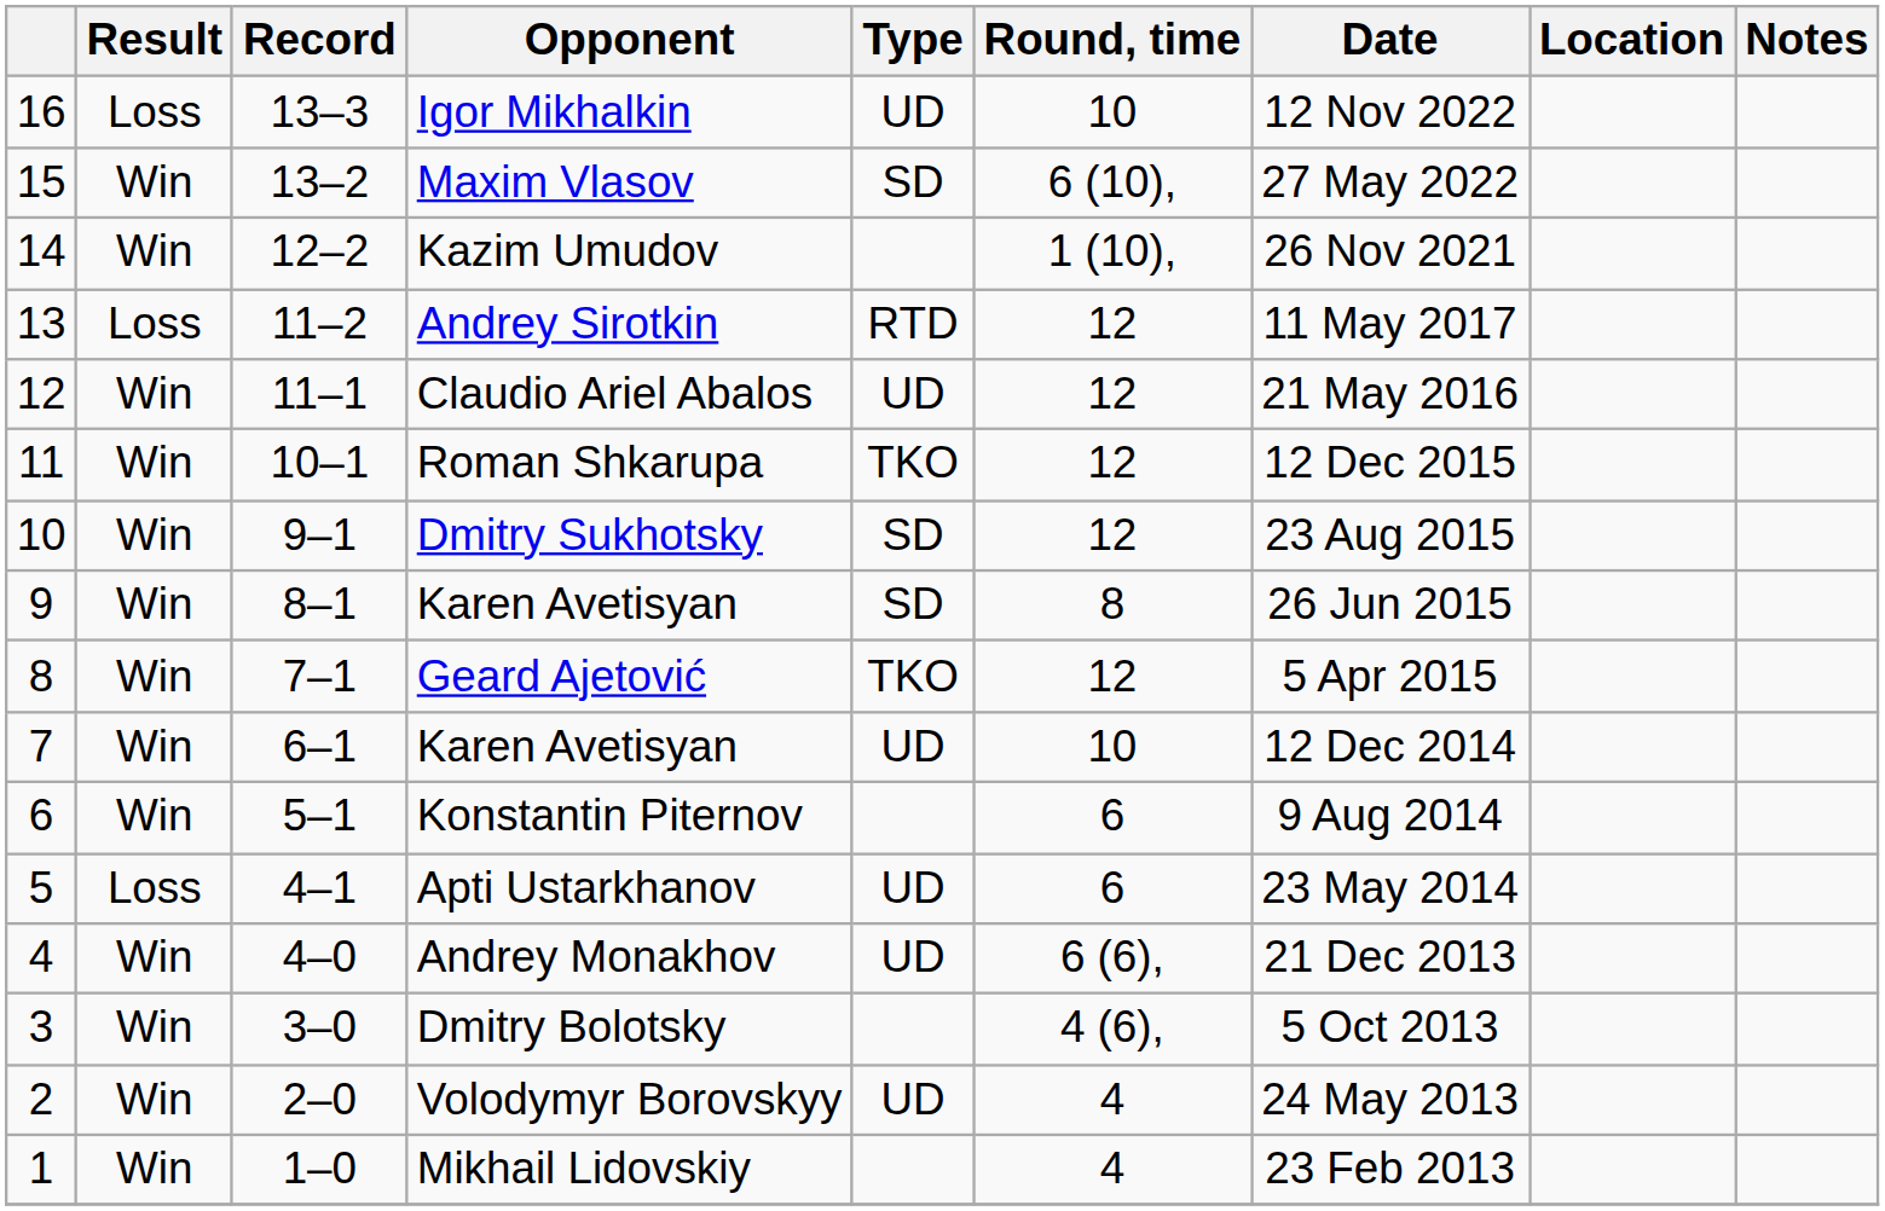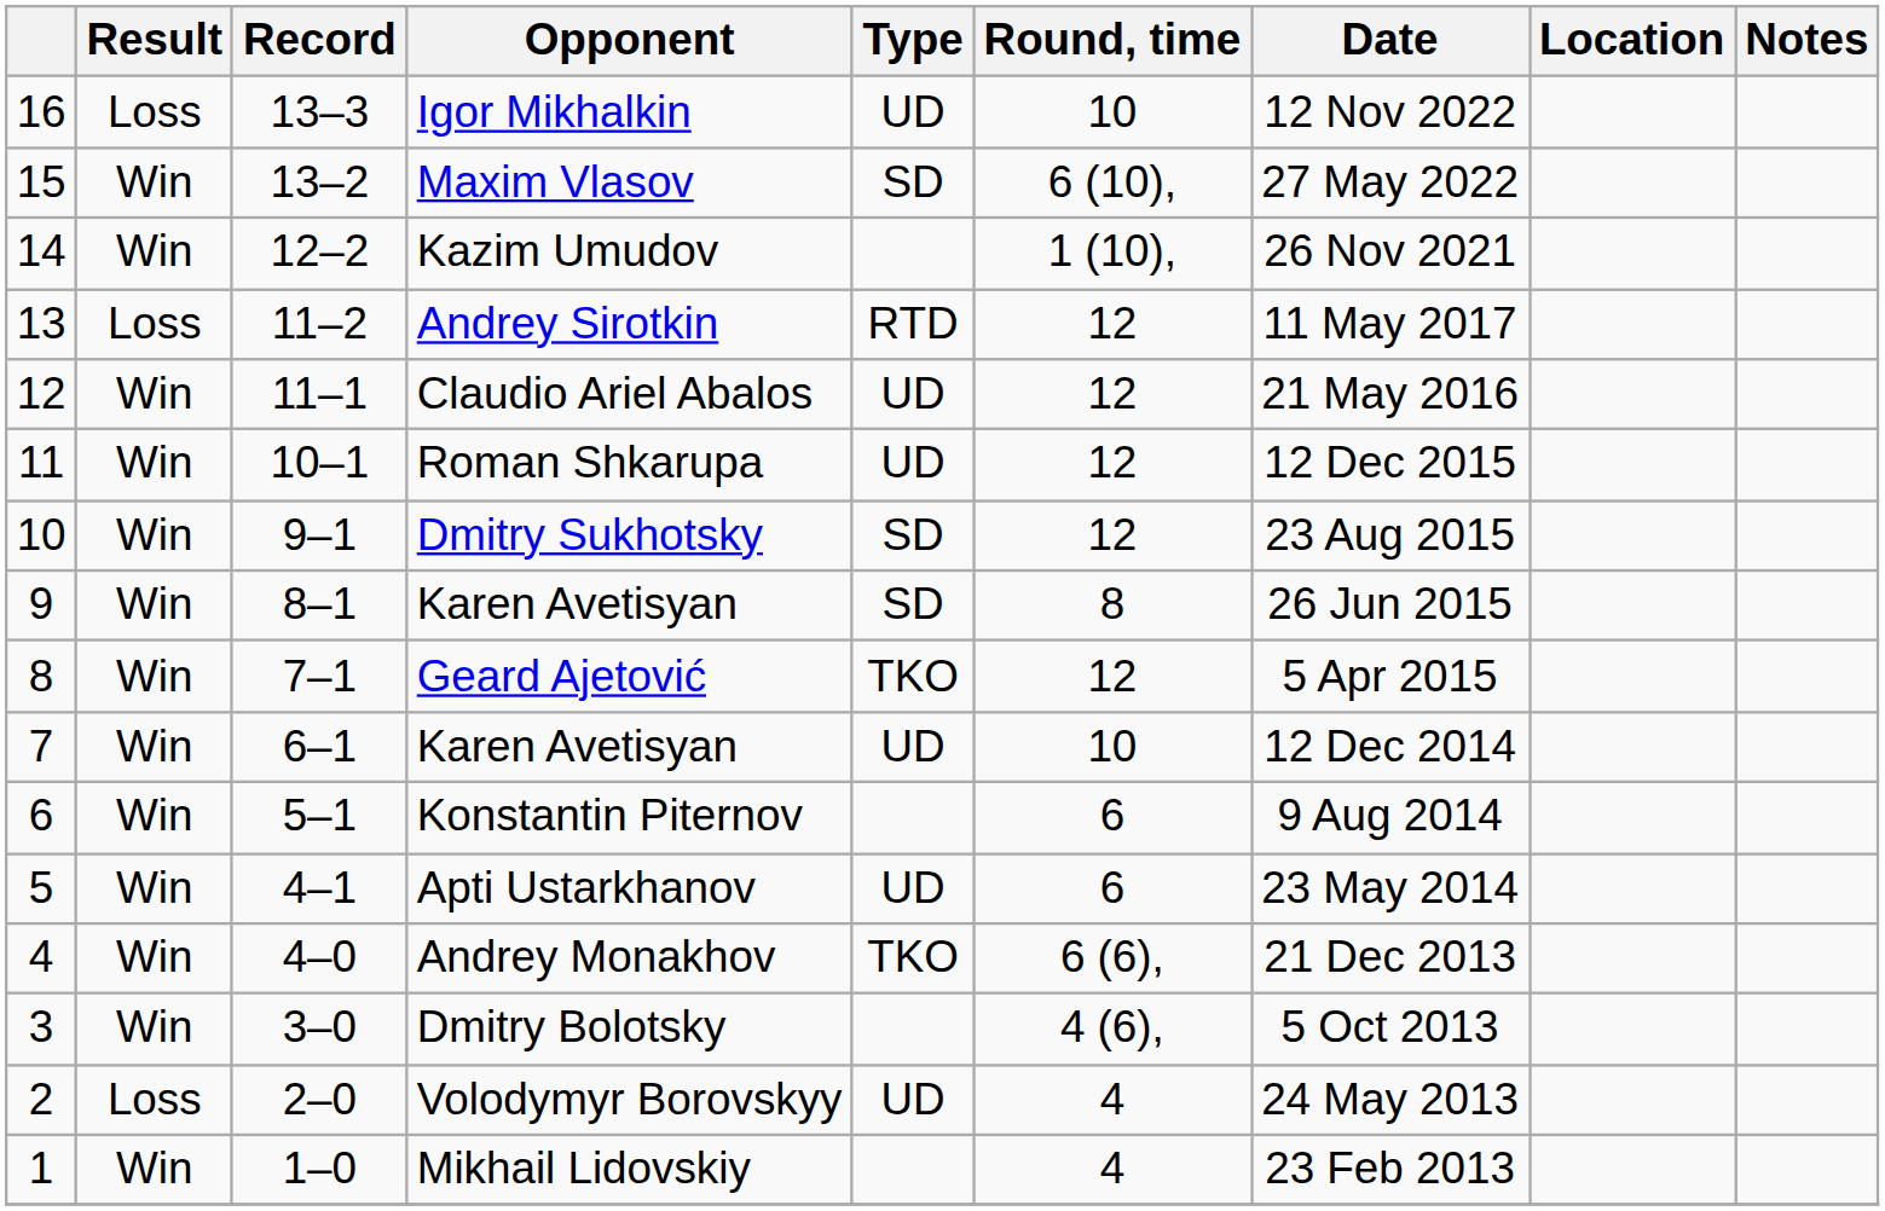 <table class="wikitable" style="text-align:center">
 <tr>
 <th></th>
 <th>Result</th>
 <th>Record</th>
 <th>Opponent</th>
 <th>Type</th>
 <th>Round, time</th>
 <th>Date</th>
 <th>Location</th>
 <th>Notes</th>
 </tr>
 <tr>
 <td>16</td>
 <td>Loss</td>
 <td>13–3</td>
 <td style="text-align:left;"><a href='#'>Igor Mikhalkin</a></td>
 <td>UD</td>
 <td>10</td>
 <td>12 Nov 2022</td>
 <td style="text-align:left;"></td>
 <td></td>
 </tr>
 <tr>
 <td>15</td>
 <td>Win</td>
 <td>13–2</td>
 <td style="text-align:left;"><a href='#'>Maxim Vlasov</a></td>
 <td>SD</td>
 <td>6 (10), </td>
 <td>27 May 2022</td>
 <td style="text-align:left;"></td>
 <td></td>
 </tr>
 <tr>
 <td>14</td>
 <td>Win</td>
 <td>12–2</td>
 <td style="text-align:left;">Kazim Umudov</td>
 <td></td>
 <td>1 (10), </td>
 <td>26 Nov 2021</td>
 <td style="text-align:left;"></td>
 <td></td>
 </tr>
 <tr>
 <td>13</td>
 <td>Loss</td>
 <td>11–2</td>
 <td style="text-align:left;"><a href='#'>Andrey Sirotkin</a></td>
 <td>RTD</td>
 <td>12</td>
 <td>11 May 2017</td>
 <td style="text-align:left;"></td>
 <td style="text-align:left;"></td>
 </tr>
 <tr>
 <td>12</td>
 <td>Win</td>
 <td>11–1</td>
 <td style="text-align:left;">Claudio Ariel Abalos</td>
 <td>UD</td>
 <td>12</td>
 <td>21 May 2016</td>
 <td style="text-align:left;"></td>
 <td style="text-align:left;"></td>
 </tr>
 <tr>
 <td>11</td>
 <td>Win</td>
 <td>10–1</td>
 <td style="text-align:left;">Roman Shkarupa</td>
-<td>TKO</td>
+<td>UD</td>
 <td>12</td>
 <td>12 Dec 2015</td>
 <td style="text-align:left;"></td>
 <td style="text-align:left;"></td>
 </tr>
 <tr>
 <td>10</td>
 <td>Win</td>
 <td>9–1</td>
 <td style="text-align:left;"><a href='#'>Dmitry Sukhotsky</a></td>
 <td>SD</td>
 <td>12</td>
 <td>23 Aug 2015</td>
 <td style="text-align:left;"></td>
 <td style="text-align:left;"></td>
 </tr>
 <tr>
 <td>9</td>
 <td>Win</td>
 <td>8–1</td>
 <td style="text-align:left;">Karen Avetisyan</td>
 <td>SD</td>
 <td>8</td>
 <td>26 Jun 2015</td>
 <td style="text-align:left;"></td>
 </tr>
 <tr>
 <td>8</td>
 <td>Win</td>
 <td>7–1</td>
 <td style="text-align:left;"><a href='#'>Geard Ajetović</a></td>
 <td>TKO</td>
 <td>12</td>
 <td>5 Apr 2015</td>
 <td style="text-align:left;"></td>
 <td style="text-align:left;"></td>
 </tr>
 <tr>
 <td>7</td>
 <td>Win</td>
 <td>6–1</td>
 <td style="text-align:left;">Karen Avetisyan</td>
 <td>UD</td>
 <td>10</td>
 <td>12 Dec 2014</td>
 <td style="text-align:left;"></td>
 <td style="text-align:left;"></td>
 </tr>
 <tr>
 <td>6</td>
 <td>Win</td>
 <td>5–1</td>
 <td style="text-align:left;">Konstantin Piternov</td>
 <td></td>
 <td>6</td>
 <td>9 Aug 2014</td>
 <td style="text-align:left;"></td>
 <td></td>
 </tr>
 <tr>
 <td>5</td>
-<td>Loss</td>
+<td>Win</td>
 <td>4–1</td>
 <td style="text-align:left;">Apti Ustarkhanov</td>
 <td>UD</td>
 <td>6</td>
 <td>23 May 2014</td>
 <td style="text-align:left;"></td>
 <td></td>
 </tr>
 <tr>
 <td>4</td>
 <td>Win</td>
 <td>4–0</td>
 <td style="text-align:left;">Andrey Monakhov</td>
-<td>UD</td>
+<td>TKO</td>
 <td>6 (6), </td>
 <td>21 Dec 2013</td>
 <td style="text-align:left;"></td>
 <td></td>
 </tr>
 <tr>
 <td>3</td>
 <td>Win</td>
 <td>3–0</td>
 <td style="text-align:left;">Dmitry Bolotsky</td>
 <td></td>
 <td>4 (6), </td>
 <td>5 Oct 2013</td>
 <td style="text-align:left;"></td>
 <td></td>
 </tr>
 <tr>
 <td>2</td>
-<td>Win</td>
+<td>Loss</td>
 <td>2–0</td>
 <td style="text-align:left;">Volodymyr Borovskyy</td>
 <td>UD</td>
 <td>4</td>
 <td>24 May 2013</td>
 <td style="text-align:left;"></td>
 <td></td>
 </tr>
 <tr>
 <td>1</td>
 <td>Win</td>
 <td>1–0</td>
 <td style="text-align:left;">Mikhail Lidovskiy</td>
 <td></td>
 <td>4</td>
 <td>23 Feb 2013</td>
 <td style="text-align:left;"></td>
 <td></td>
 </tr>
 <tr>
 </tr>
 </table>
